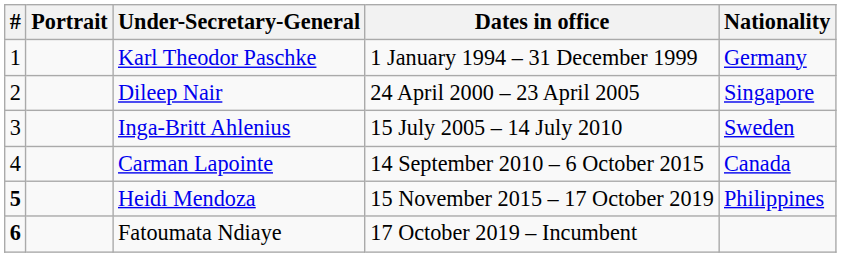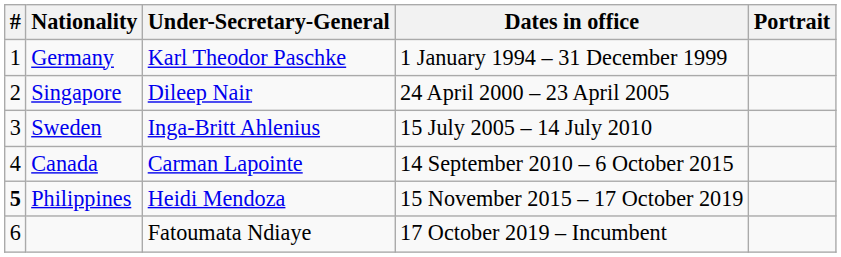 <table class="wikitable">
 <tr align="center">
 <th>#</th>
-<th>Portrait</th>
+<th>Nationality</th>
 <th>Under-Secretary-General</th>
 <th>Dates in office</th>
-<th>Nationality</th>
+<th>Portrait</th>
 </tr>
 <tr>
 <td>1</td>
-<td><br></td>
+<td> <a href='#'>Germany</a></td>
 <td><a href='#'>Karl Theodor Paschke</a></td>
 <td>1 January 1994 – 31 December 1999</td>
-<td> <a href='#'>Germany</a></td>
+<td><br></td>
 </tr>
 <tr>
 <td>2</td>
-<td></td>
+<td> <a href='#'>Singapore</a></td>
 <td><a href='#'>Dileep Nair</a></td>
 <td>24 April 2000 – 23 April 2005</td>
-<td> <a href='#'>Singapore</a></td>
+<td></td>
 </tr>
 <tr>
 <td>3</td>
-<td></td>
+<td> <a href='#'>Sweden</a></td>
 <td><a href='#'>Inga-Britt Ahlenius</a></td>
 <td>15 July 2005 – 14 July 2010</td>
-<td> <a href='#'>Sweden</a></td>
+<td></td>
 </tr>
 <tr>
 <td>4</td>
-<td></td>
+<td> <a href='#'>Canada</a></td>
 <td><a href='#'>Carman Lapointe</a></td>
 <td>14 September 2010 – 6 October 2015</td>
-<td> <a href='#'>Canada</a></td>
+<td></td>
 </tr>
 <tr>
 <td><strong>5</strong></td>
-<td></td>
+<td> <a href='#'>Philippines</a></td>
 <td><a href='#'>Heidi Mendoza</a></td>
 <td>15 November 2015 – 17 October 2019</td>
-<td> <a href='#'>Philippines</a></td>
+<td></td>
 </tr>
 <tr>
-<td><strong>6</strong></td>
+<td>6</td>
 <td></td>
 <td>Fatoumata Ndiaye</td>
 <td>17 October 2019 – Incumbent</td>
 <td></td>
 </tr>
 </table>
